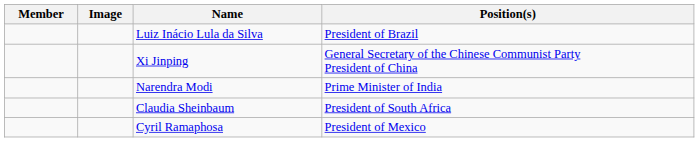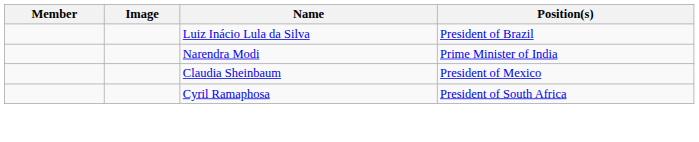 <table class="wikitable" style="width:70%;">
 <tr>
 <th>Member</th>
 <th>Image</th>
 <th>Name</th>
 <th>Position(s)</th>
 </tr>
 <tr>
 <td></td>
 <td></td>
 <td><a href='#'>Luiz Inácio Lula da Silva</a></td>
 <td><a href='#'>President of Brazil</a></td>
 </tr>
 <tr>
 <td></td>
 <td></td>
-<td><a href='#'>Xi Jinping</a></td>
-<td><a href='#'>General Secretary of the Chinese Communist Party</a><br><a href='#'>President of China</a></td>
-</tr>
-<tr>
-<td></td>
-<td></td>
 <td><a href='#'>Narendra Modi</a></td>
 <td><a href='#'>Prime Minister of India</a></td>
 </tr>
 <tr>
 <td></td>
 <td></td>
 <td><a href='#'>Claudia Sheinbaum</a></td>
-<td><a href='#'>President of South Africa</a></td>
+<td><a href='#'>President of Mexico</a></td>
 </tr>
 <tr>
 <td></td>
 <td></td>
 <td><a href='#'>Cyril Ramaphosa</a></td>
-<td><a href='#'>President of Mexico</a></td>
+<td><a href='#'>President of South Africa</a></td>
 </tr>
 </table>
